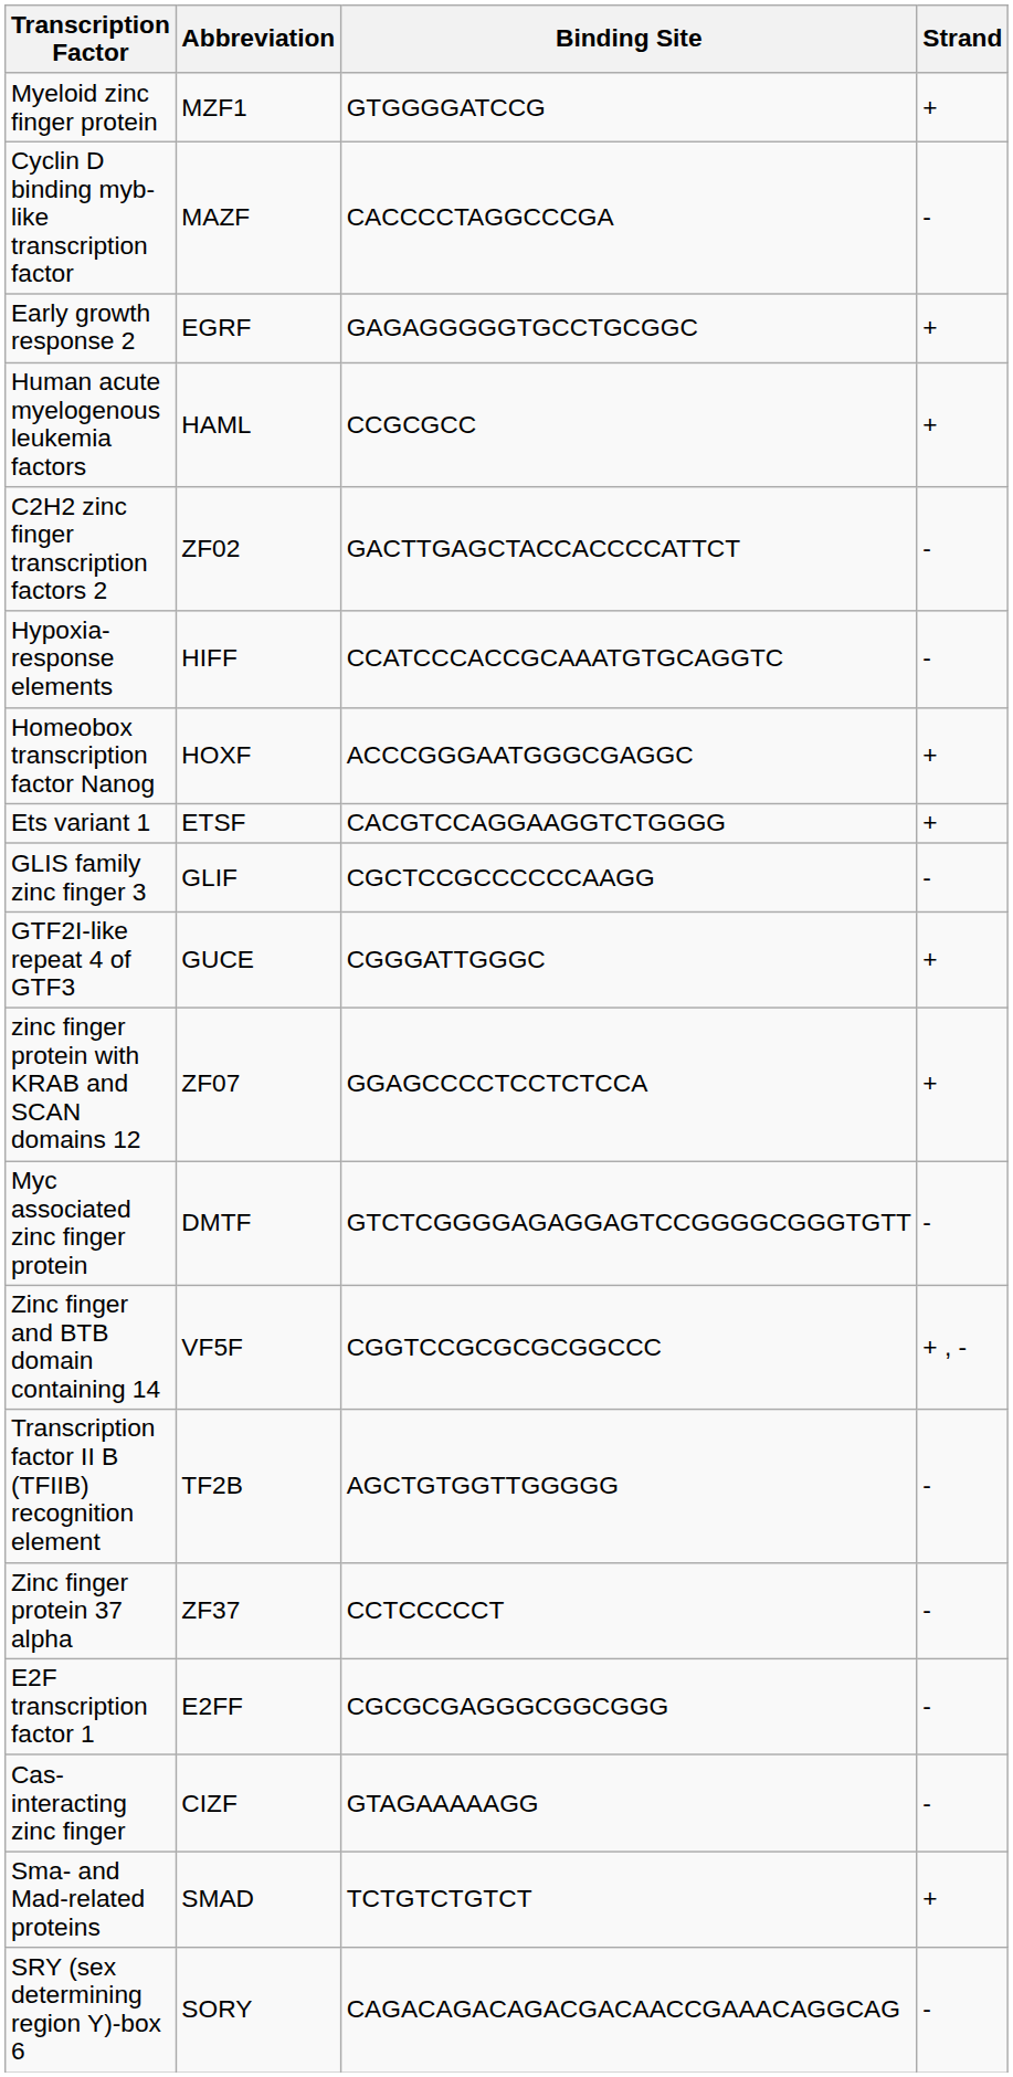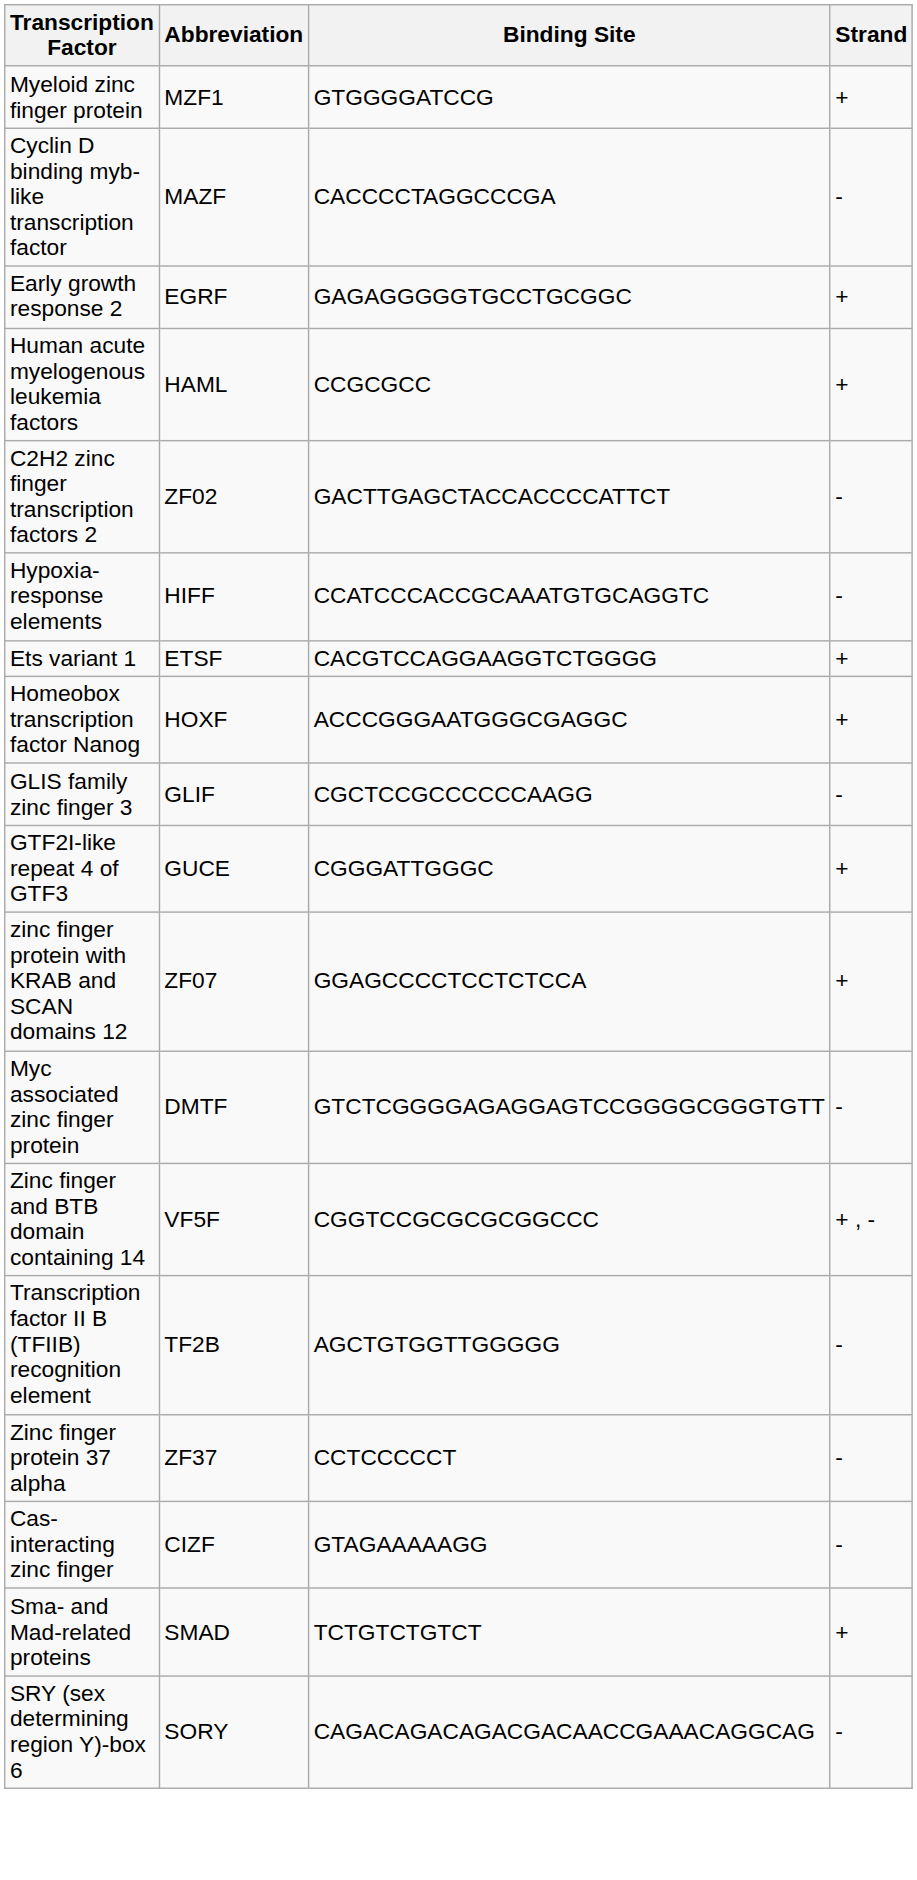 <table class="wikitable">
 <tr>
 <th>Transcription Factor</th>
 <th>Abbreviation</th>
 <th>Binding Site</th>
 <th>Strand</th>
 </tr>
 <tr>
 <td>Myeloid zinc finger protein</td>
 <td>MZF1</td>
 <td>GTGGGGATCCG</td>
 <td>+</td>
 </tr>
 <tr>
 <td>Cyclin D binding myb-like transcription factor</td>
 <td>MAZF</td>
 <td>CACCCCTAGGCCCGA</td>
 <td>-</td>
 </tr>
 <tr>
 <td>Early growth response 2</td>
 <td>EGRF</td>
 <td>GAGAGGGGGTGCCTGCGGC</td>
 <td>+</td>
 </tr>
 <tr>
 <td>Human acute myelogenous leukemia factors</td>
 <td>HAML</td>
 <td>CCGCGCC</td>
 <td>+</td>
 </tr>
 <tr>
 <td>C2H2 zinc finger transcription factors 2</td>
 <td>ZF02</td>
 <td>GACTTGAGCTACCACCCCATTCT</td>
 <td>-</td>
 </tr>
 <tr>
 <td>Hypoxia-response elements</td>
 <td>HIFF</td>
 <td>CCATCCCACCGCAAATGTGCAGGTC</td>
 <td>-</td>
 </tr>
 <tr>
+<td>Ets variant 1</td>
+<td>ETSF</td>
+<td>CACGTCCAGGAAGGTCTGGGG</td>
+<td>+</td>
+</tr>
+<tr>
 <td>Homeobox transcription factor Nanog</td>
 <td>HOXF</td>
 <td>ACCCGGGAATGGGCGAGGC</td>
-<td>+</td>
-</tr>
-<tr>
-<td>Ets variant 1</td>
-<td>ETSF</td>
-<td>CACGTCCAGGAAGGTCTGGGG</td>
 <td>+</td>
 </tr>
 <tr>
 <td>GLIS family zinc finger 3</td>
 <td>GLIF</td>
 <td>CGCTCCGCCCCCCAAGG</td>
 <td>-</td>
 </tr>
 <tr>
 <td>GTF2I-like repeat 4 of GTF3</td>
 <td>GUCE</td>
 <td>CGGGATTGGGC</td>
 <td>+</td>
 </tr>
 <tr>
 <td>zinc finger protein with KRAB and SCAN domains 12</td>
 <td>ZF07</td>
 <td>GGAGCCCCTCCTCTCCA</td>
 <td>+</td>
 </tr>
 <tr>
 <td>Myc associated zinc finger protein</td>
 <td>DMTF</td>
 <td>GTCTCGGGGAGAGGAGTCCGGGGCGGGTGTT</td>
 <td>-</td>
 </tr>
 <tr>
 <td>Zinc finger and BTB domain containing 14</td>
 <td>VF5F</td>
 <td>CGGTCCGCGCGCGGCCC</td>
 <td>+ , -</td>
 </tr>
 <tr>
 <td>Transcription factor II B (TFIIB) recognition element</td>
 <td>TF2B</td>
 <td>AGCTGTGGTTGGGGG</td>
 <td>-</td>
 </tr>
 <tr>
 <td>Zinc finger protein 37 alpha</td>
 <td>ZF37</td>
 <td>CCTCCCCCT</td>
 <td>-</td>
 </tr>
 <tr>
-<td>E2F transcription factor 1</td>
-<td>E2FF</td>
-<td>CGCGCGAGGGCGGCGGG</td>
-<td>-</td>
-</tr>
-<tr>
 <td>Cas-interacting zinc finger</td>
 <td>CIZF</td>
 <td>GTAGAAAAAGG</td>
 <td>-</td>
 </tr>
 <tr>
 <td>Sma- and Mad-related proteins</td>
 <td>SMAD</td>
 <td>TCTGTCTGTCT</td>
 <td>+</td>
 </tr>
 <tr>
 <td>SRY (sex determining region Y)-box 6</td>
 <td>SORY</td>
 <td>CAGACAGACAGACGACAACCGAAACAGGCAG</td>
 <td>-</td>
 </tr>
 </table>
